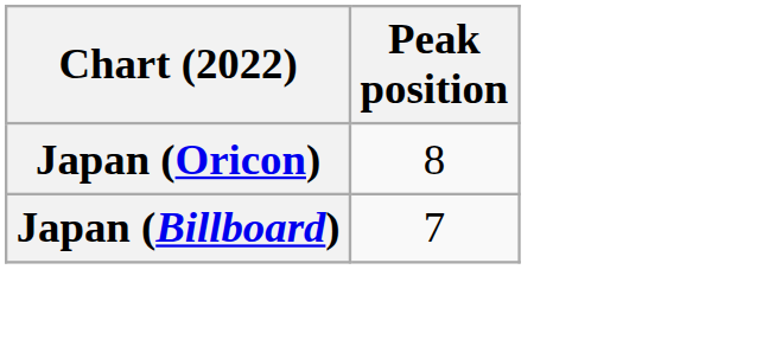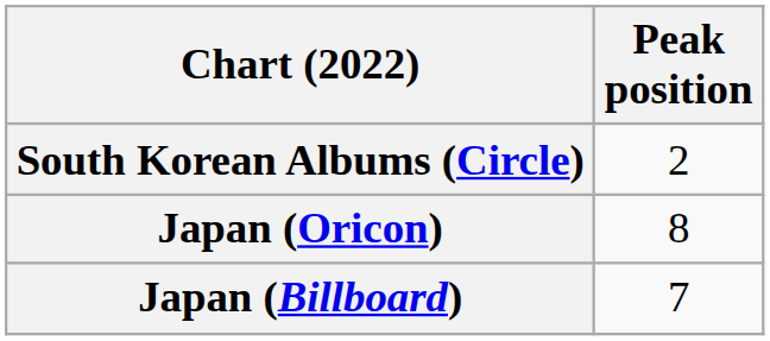 <table class="wikitable plainrowheaders" style="text-align:center">
 <tr>
 <th scope="col">Chart (2022)</th>
 <th scope="col">Peak<br>position</th>
+</tr>
+<tr>
+<th scope="row">South Korean Albums (<a href='#'>Circle</a>)</th>
+<td>2</td>
 </tr>
 <tr>
 <th scope="row">Japan (<a href='#'>Oricon</a>)</th>
 <td>8</td>
 </tr>
 <tr>
 <th scope="row">Japan (<em><a href='#'>Billboard</a></em>)</th>
 <td>7</td>
 </tr>
 </table>
